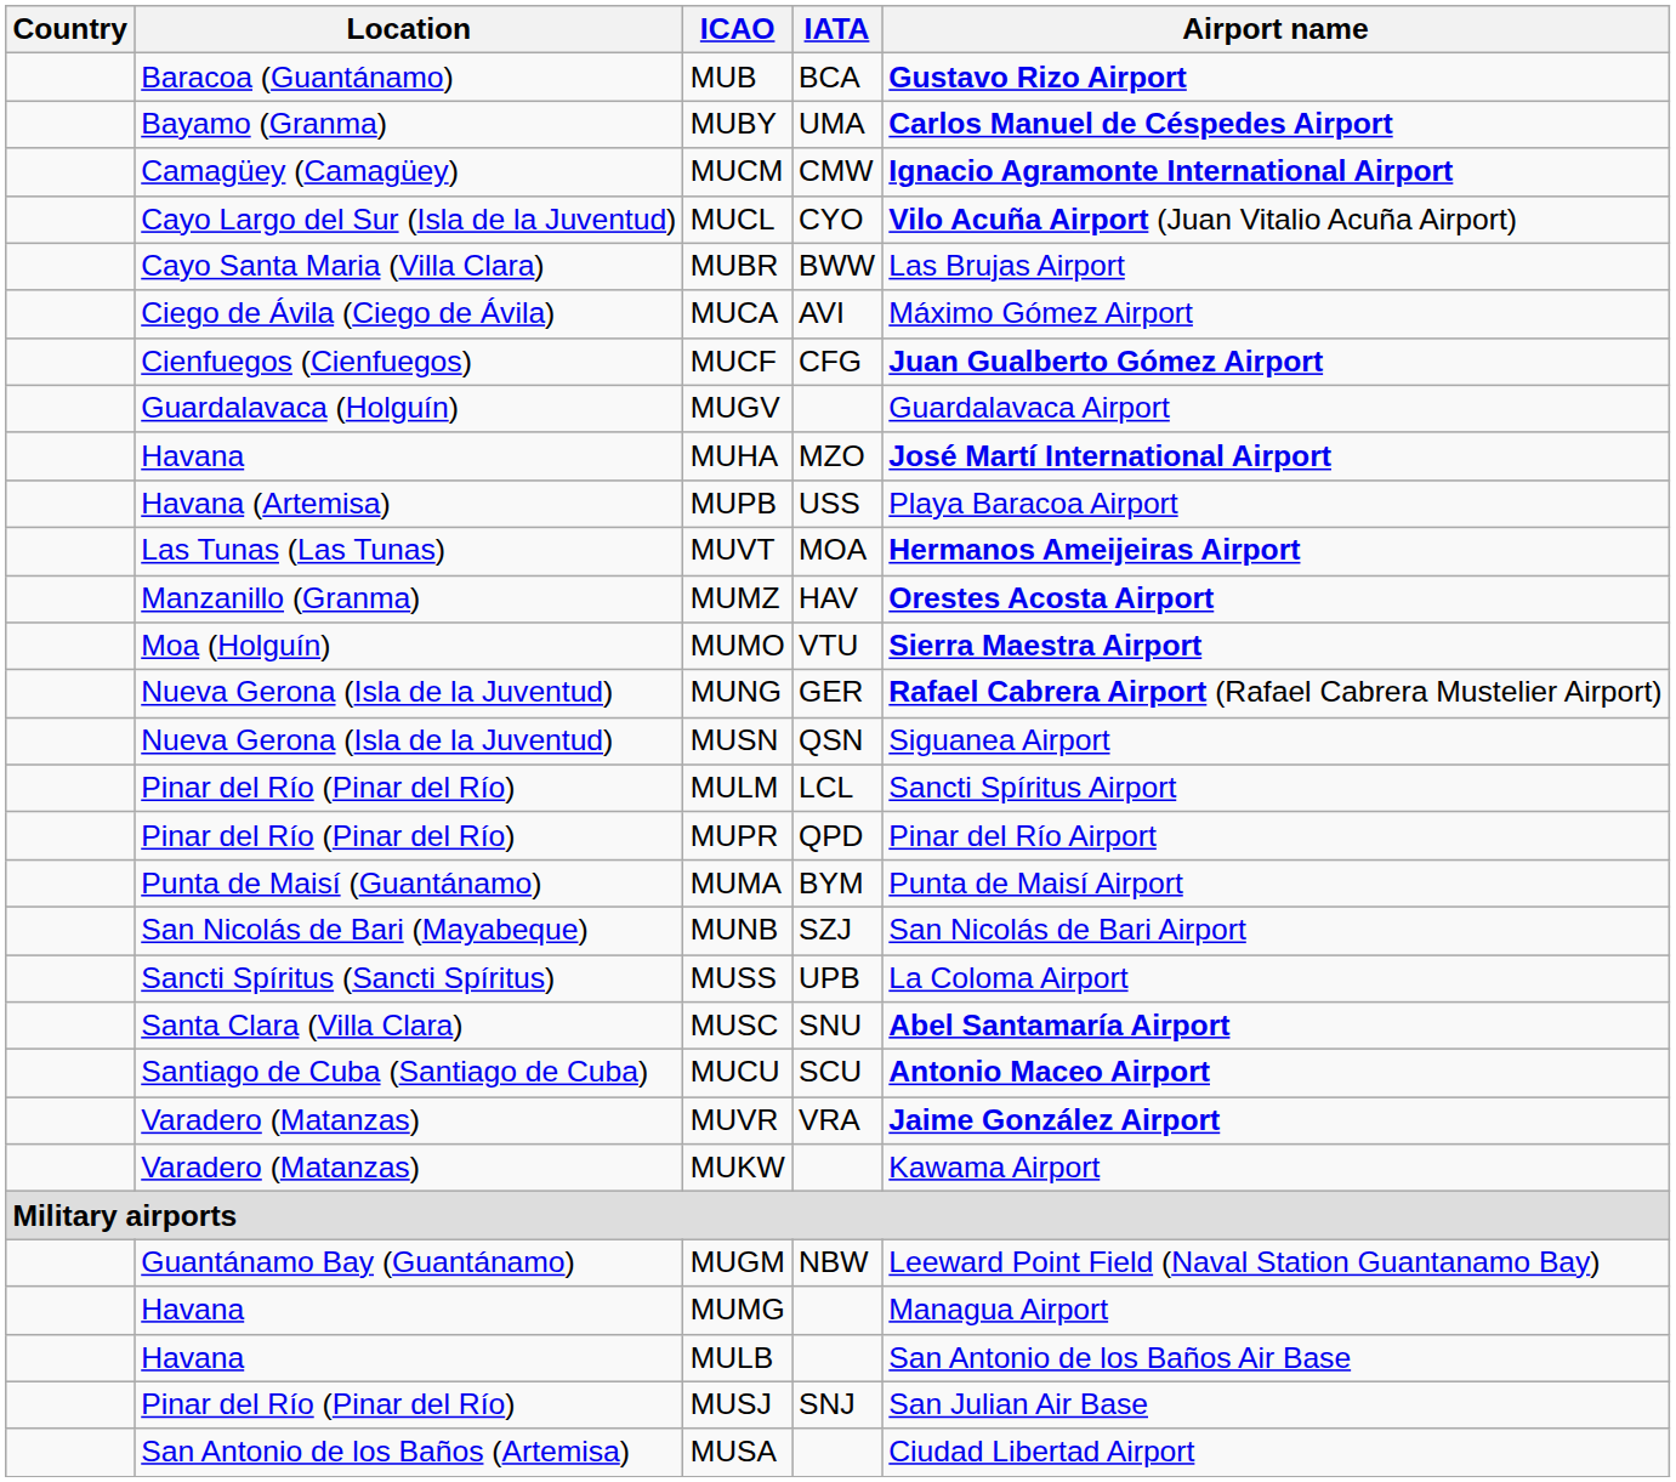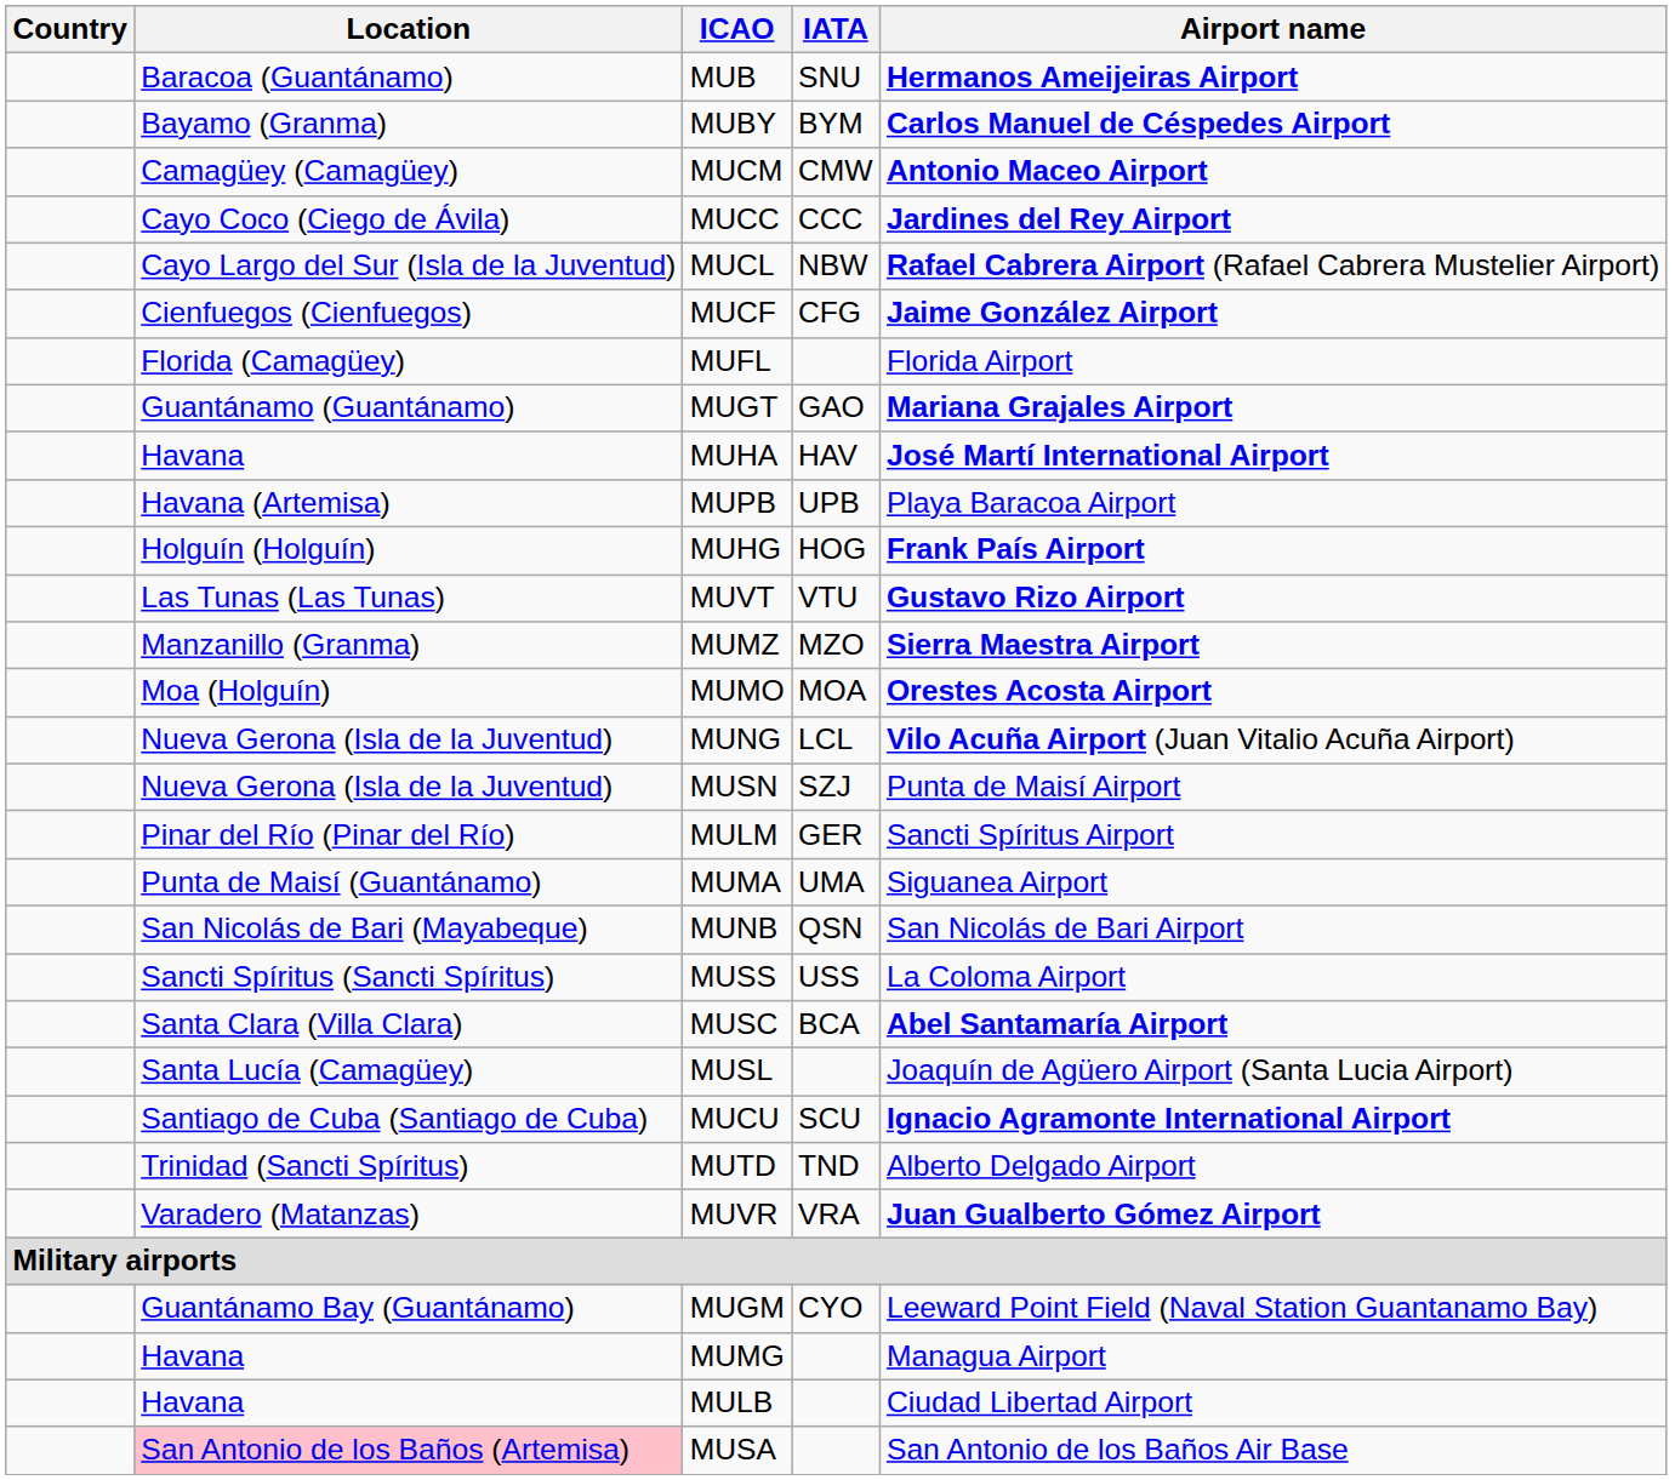 <table class="wikitable sortable">
 <tr>
 <th>Country</th>
 <th>Location</th>
 <th><a href='#'>ICAO</a></th>
 <th><a href='#'>IATA</a></th>
 <th>Airport name</th>
 </tr>
 <tr valign="top">
 <td></td>
 <td><a href='#'>Baracoa</a> (<a href='#'>Guantánamo</a>)</td>
 <td>MUB</td>
-<td>BCA</td>
-<td><strong><a href='#'>Gustavo Rizo Airport</a></strong></td>
+<td>SNU</td>
+<td><strong><a href='#'>Hermanos Ameijeiras Airport</a></strong></td>
 </tr>
 <tr valign="top">
 <td></td>
 <td><a href='#'>Bayamo</a> (<a href='#'>Granma</a>)</td>
 <td>MUBY</td>
-<td>UMA</td>
+<td>BYM</td>
 <td><strong><a href='#'>Carlos Manuel de Céspedes Airport</a></strong></td>
 </tr>
 <tr valign="top">
 <td></td>
 <td><a href='#'>Camagüey</a> (<a href='#'>Camagüey</a>)</td>
 <td>MUCM</td>
 <td>CMW</td>
-<td><strong><a href='#'>Ignacio Agramonte International Airport</a></strong></td>
+<td><strong><a href='#'>Antonio Maceo Airport</a></strong></td>
+</tr>
+<tr valign="top">
+<td></td>
+<td><a href='#'>Cayo Coco</a> (<a href='#'>Ciego de Ávila</a>)</td>
+<td>MUCC</td>
+<td>CCC</td>
+<td><strong><a href='#'>Jardines del Rey Airport</a></strong></td>
 </tr>
 <tr valign="top">
 <td></td>
 <td><a href='#'>Cayo Largo del Sur</a> (<a href='#'>Isla de la Juventud</a>)</td>
 <td>MUCL</td>
-<td>CYO</td>
-<td><strong><a href='#'>Vilo Acuña Airport</a></strong> (Juan Vitalio Acuña Airport)</td>
-</tr>
-<tr valign="top">
-<td></td>
-<td><a href='#'>Cayo Santa Maria</a> (<a href='#'>Villa Clara</a>)</td>
-<td>MUBR</td>
-<td>BWW</td>
-<td><a href='#'>Las Brujas Airport</a></td>
-</tr>
-<tr valign="top">
-<td></td>
-<td><a href='#'>Ciego de Ávila</a> (<a href='#'>Ciego de Ávila</a>)</td>
-<td>MUCA</td>
-<td>AVI</td>
-<td><a href='#'>Máximo Gómez Airport</a></td>
+<td>NBW</td>
+<td><strong><a href='#'>Rafael Cabrera Airport</a></strong> (Rafael Cabrera Mustelier Airport)</td>
 </tr>
 <tr valign="top">
 <td></td>
 <td><a href='#'>Cienfuegos</a> (<a href='#'>Cienfuegos</a>)</td>
 <td>MUCF</td>
 <td>CFG</td>
-<td><strong><a href='#'>Juan Gualberto Gómez Airport</a></strong></td>
+<td><strong><a href='#'>Jaime González Airport</a></strong></td>
 </tr>
 <tr valign="top">
 <td></td>
-<td><a href='#'>Guardalavaca</a> (<a href='#'>Holguín</a>)</td>
-<td>MUGV</td>
+<td><a href='#'>Florida</a> (<a href='#'>Camagüey</a>)</td>
+<td>MUFL</td>
 <td></td>
-<td><a href='#'>Guardalavaca Airport</a></td>
+<td><a href='#'>Florida Airport</a></td>
+</tr>
+<tr valign="top">
+<td></td>
+<td><a href='#'>Guantánamo</a> (<a href='#'>Guantánamo</a>)</td>
+<td>MUGT</td>
+<td>GAO</td>
+<td><strong><a href='#'>Mariana Grajales Airport</a></strong></td>
 </tr>
 <tr valign="top">
 <td></td>
 <td><a href='#'>Havana</a></td>
 <td>MUHA</td>
-<td>MZO</td>
+<td>HAV</td>
 <td><strong><a href='#'>José Martí International Airport</a></strong></td>
 </tr>
 <tr valign="top">
 <td></td>
 <td><a href='#'>Havana</a> (<a href='#'>Artemisa</a>)</td>
 <td>MUPB</td>
-<td>USS</td>
+<td>UPB</td>
 <td><a href='#'>Playa Baracoa Airport</a></td>
+</tr>
+<tr valign="top">
+<td></td>
+<td><a href='#'>Holguín</a> (<a href='#'>Holguín</a>)</td>
+<td>MUHG</td>
+<td>HOG</td>
+<td><strong><a href='#'>Frank País Airport</a></strong></td>
 </tr>
 <tr valign="top">
 <td></td>
 <td><a href='#'>Las Tunas</a> (<a href='#'>Las Tunas</a>)</td>
 <td>MUVT</td>
-<td>MOA</td>
-<td><strong><a href='#'>Hermanos Ameijeiras Airport</a></strong></td>
+<td>VTU</td>
+<td><strong><a href='#'>Gustavo Rizo Airport</a></strong></td>
 </tr>
 <tr valign="top">
 <td></td>
 <td><a href='#'>Manzanillo</a> (<a href='#'>Granma</a>)</td>
 <td>MUMZ</td>
-<td>HAV</td>
-<td><strong><a href='#'>Orestes Acosta Airport</a></strong></td>
+<td>MZO</td>
+<td><strong><a href='#'>Sierra Maestra Airport</a></strong></td>
 </tr>
 <tr valign="top">
 <td></td>
 <td><a href='#'>Moa</a> (<a href='#'>Holguín</a>)</td>
 <td>MUMO</td>
-<td>VTU</td>
-<td><strong><a href='#'>Sierra Maestra Airport</a></strong></td>
+<td>MOA</td>
+<td><strong><a href='#'>Orestes Acosta Airport</a></strong></td>
 </tr>
 <tr valign="top">
 <td></td>
 <td><a href='#'>Nueva Gerona</a> (<a href='#'>Isla de la Juventud</a>)</td>
 <td>MUNG</td>
-<td>GER</td>
-<td><strong><a href='#'>Rafael Cabrera Airport</a></strong> (Rafael Cabrera Mustelier Airport)</td>
+<td>LCL</td>
+<td><strong><a href='#'>Vilo Acuña Airport</a></strong> (Juan Vitalio Acuña Airport)</td>
 </tr>
 <tr valign="top">
 <td></td>
 <td><a href='#'>Nueva Gerona</a> (<a href='#'>Isla de la Juventud</a>)</td>
 <td>MUSN</td>
-<td>QSN</td>
-<td><a href='#'>Siguanea Airport</a></td>
+<td>SZJ</td>
+<td><a href='#'>Punta de Maisí Airport</a></td>
 </tr>
 <tr valign="top">
 <td></td>
 <td><a href='#'>Pinar del Río</a> (<a href='#'>Pinar del Río</a>)</td>
 <td>MULM</td>
-<td>LCL</td>
+<td>GER</td>
 <td><a href='#'>Sancti Spíritus Airport</a></td>
-</tr>
-<tr valign="top">
-<td></td>
-<td><a href='#'>Pinar del Río</a> (<a href='#'>Pinar del Río</a>)</td>
-<td>MUPR</td>
-<td>QPD</td>
-<td><a href='#'>Pinar del Río Airport</a></td>
 </tr>
 <tr valign="top">
 <td></td>
 <td><a href='#'>Punta de Maisí</a> (<a href='#'>Guantánamo</a>)</td>
 <td>MUMA</td>
-<td>BYM</td>
-<td><a href='#'>Punta de Maisí Airport</a></td>
+<td>UMA</td>
+<td><a href='#'>Siguanea Airport</a></td>
 </tr>
 <tr valign="top">
 <td></td>
 <td><a href='#'>San Nicolás de Bari</a> (<a href='#'>Mayabeque</a>)</td>
 <td>MUNB</td>
-<td>SZJ</td>
+<td>QSN</td>
 <td><a href='#'>San Nicolás de Bari Airport</a></td>
 </tr>
 <tr valign="top">
 <td></td>
 <td><a href='#'>Sancti Spíritus</a> (<a href='#'>Sancti Spíritus</a>)</td>
 <td>MUSS</td>
-<td>UPB</td>
+<td>USS</td>
 <td><a href='#'>La Coloma Airport</a></td>
 </tr>
 <tr valign="top">
 <td></td>
 <td><a href='#'>Santa Clara</a> (<a href='#'>Villa Clara</a>)</td>
 <td>MUSC</td>
-<td>SNU</td>
+<td>BCA</td>
 <td><strong><a href='#'>Abel Santamaría Airport</a></strong></td>
+</tr>
+<tr valign="top">
+<td></td>
+<td><a href='#'>Santa Lucía</a> (<a href='#'>Camagüey</a>)</td>
+<td>MUSL</td>
+<td></td>
+<td><a href='#'>Joaquín de Agüero Airport</a> (Santa Lucia Airport)</td>
 </tr>
 <tr valign="top">
 <td></td>
 <td><a href='#'>Santiago de Cuba</a> (<a href='#'>Santiago de Cuba</a>)</td>
 <td>MUCU</td>
 <td>SCU</td>
-<td><strong><a href='#'>Antonio Maceo Airport</a></strong></td>
+<td><strong><a href='#'>Ignacio Agramonte International Airport</a></strong></td>
+</tr>
+<tr valign="top">
+<td></td>
+<td><a href='#'>Trinidad</a> (<a href='#'>Sancti Spíritus</a>)</td>
+<td>MUTD</td>
+<td>TND</td>
+<td><a href='#'>Alberto Delgado Airport</a></td>
 </tr>
 <tr valign="top">
 <td></td>
 <td><a href='#'>Varadero</a> (<a href='#'>Matanzas</a>)</td>
 <td>MUVR</td>
 <td>VRA</td>
-<td><strong><a href='#'>Jaime González Airport</a></strong></td>
-</tr>
-<tr valign="top">
-<td></td>
-<td><a href='#'>Varadero</a> (<a href='#'>Matanzas</a>)</td>
-<td>MUKW</td>
-<td></td>
-<td><a href='#'>Kawama Airport</a></td>
+<td><strong><a href='#'>Juan Gualberto Gómez Airport</a></strong></td>
 </tr>
 <tr class="sortbottom" style="background:#DDD;">
 <td colspan="5"><strong>Military airports</strong></td>
 </tr>
 <tr valign="top">
 <td></td>
 <td><a href='#'>Guantánamo Bay</a> (<a href='#'>Guantánamo</a>)</td>
 <td>MUGM</td>
-<td>NBW</td>
+<td>CYO</td>
 <td><a href='#'>Leeward Point Field</a> (<a href='#'>Naval Station Guantanamo Bay</a>)</td>
 </tr>
 <tr valign="top">
 <td></td>
 <td><a href='#'>Havana</a></td>
 <td>MUMG</td>
 <td></td>
 <td><a href='#'>Managua Airport</a></td>
 </tr>
 <tr valign="top">
 <td></td>
 <td><a href='#'>Havana</a></td>
 <td>MULB</td>
 <td></td>
-<td><a href='#'>San Antonio de los Baños Air Base</a></td>
+<td><a href='#'>Ciudad Libertad Airport</a></td>
 </tr>
 <tr valign="top">
 <td></td>
-<td><a href='#'>Pinar del Río</a> (<a href='#'>Pinar del Río</a>)</td>
-<td>MUSJ</td>
-<td>SNJ</td>
-<td><a href='#'>San Julian Air Base</a></td>
-</tr>
-<tr valign="top">
-<td></td>
-<td><a href='#'>San Antonio de los Baños</a> (<a href='#'>Artemisa</a>)</td>
+<td style="background: pink;"><a href='#'>San Antonio de los Baños</a> (<a href='#'>Artemisa</a>)</td>
 <td>MUSA</td>
 <td></td>
-<td><a href='#'>Ciudad Libertad Airport</a></td>
+<td><a href='#'>San Antonio de los Baños Air Base</a></td>
 </tr>
 </table>
